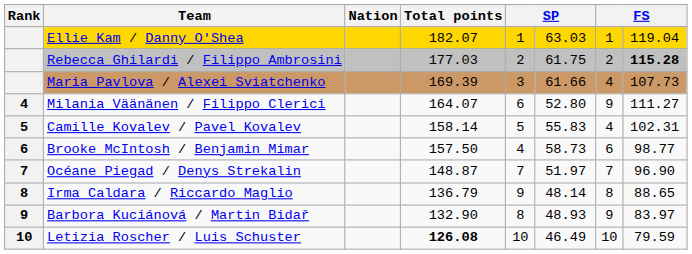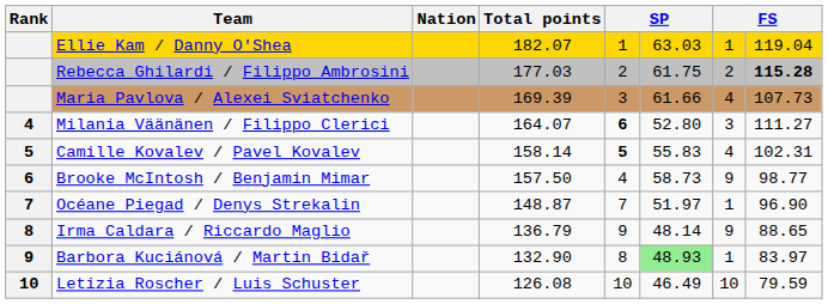 <table class="wikitable sortable" style="text-align:left">
 <tr>
 <th scope="col">Rank</th>
 <th scope="col">Team</th>
 <th scope="col">Nation</th>
 <th scope="col">Total points</th>
 <th scope="col" colspan="2" width="80px"><a href='#'>SP</a></th>
 <th scope="col" colspan="2" width="80px"><a href='#'>FS</a></th>
 </tr>
 <tr bgcolor="gold">
 <th scope="row"></th>
 <td><a href='#'>Ellie Kam</a> / <a href='#'>Danny O'Shea</a></td>
 <td></td>
 <td align="center">182.07</td>
 <td align="center">1</td>
 <td align="center">63.03</td>
 <td align="center">1</td>
 <td align="center">119.04</td>
 </tr>
 <tr bgcolor="silver">
 <th scope="row"></th>
 <td><a href='#'>Rebecca Ghilardi</a> / <a href='#'>Filippo Ambrosini</a></td>
 <td></td>
 <td align="center">177.03</td>
 <td align="center">2</td>
 <td align="center">61.75</td>
 <td align="center">2</td>
 <td align="center"><strong>115.28</strong></td>
 </tr>
 <tr bgcolor="cc9966">
 <th scope="row"></th>
 <td><a href='#'>Maria Pavlova</a> / <a href='#'>Alexei Sviatchenko</a></td>
 <td></td>
 <td align="center">169.39</td>
 <td align="center">3</td>
 <td align="center">61.66</td>
 <td align="center">4</td>
 <td align="center">107.73</td>
 </tr>
 <tr>
 <th scope="row">4</th>
 <td><a href='#'>Milania Väänänen</a> / <a href='#'>Filippo Clerici</a></td>
 <td></td>
 <td align="center">164.07</td>
-<td align="center">6</td>
+<td align="center"><strong>6</strong></td>
 <td align="center">52.80</td>
-<td align="center">9</td>
+<td align="center">3</td>
 <td align="center">111.27</td>
 </tr>
 <tr>
 <th scope="row">5</th>
 <td><a href='#'>Camille Kovalev</a> / <a href='#'>Pavel Kovalev</a></td>
 <td></td>
 <td align="center">158.14</td>
-<td align="center">5</td>
+<td align="center"><strong>5</strong></td>
 <td align="center">55.83</td>
 <td align="center">4</td>
 <td align="center">102.31</td>
 </tr>
 <tr>
 <th scope="row">6</th>
 <td><a href='#'>Brooke McIntosh</a> / <a href='#'>Benjamin Mimar</a></td>
 <td></td>
 <td align="center">157.50</td>
 <td align="center">4</td>
 <td align="center">58.73</td>
-<td align="center">6</td>
+<td align="center">9</td>
 <td align="center">98.77</td>
 </tr>
 <tr>
 <th scope="row">7</th>
 <td><a href='#'>Océane Piegad</a> / <a href='#'>Denys Strekalin</a></td>
 <td></td>
 <td align="center">148.87</td>
 <td align="center">7</td>
 <td align="center">51.97</td>
-<td align="center">7</td>
+<td align="center">1</td>
 <td align="center">96.90</td>
 </tr>
 <tr>
 <th scope="row">8</th>
 <td><a href='#'>Irma Caldara</a> / <a href='#'>Riccardo Maglio</a></td>
 <td></td>
 <td align="center">136.79</td>
 <td align="center">9</td>
 <td align="center">48.14</td>
-<td align="center">8</td>
+<td align="center">9</td>
 <td align="center">88.65</td>
 </tr>
 <tr>
 <th scope="row">9</th>
 <td><a href='#'>Barbora Kuciánová</a> / <a href='#'>Martin Bidař</a></td>
 <td></td>
 <td align="center">132.90</td>
 <td align="center">8</td>
-<td align="center">48.93</td>
-<td align="center">9</td>
+<td align="center" style="background: lightgreen;">48.93</td>
+<td align="center">1</td>
 <td align="center">83.97</td>
 </tr>
 <tr>
 <th ! scope="row">10</th>
 <td><a href='#'>Letizia Roscher</a> / <a href='#'>Luis Schuster</a></td>
 <td></td>
-<td align="center"><strong>126.08</strong></td>
+<td align="center">126.08</td>
 <td align="center">10</td>
 <td align="center">46.49</td>
 <td align="center">10</td>
 <td align="center">79.59</td>
 </tr>
 </table>
